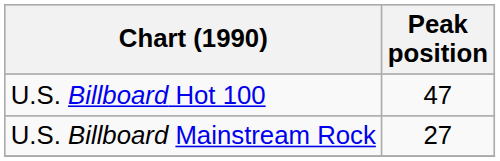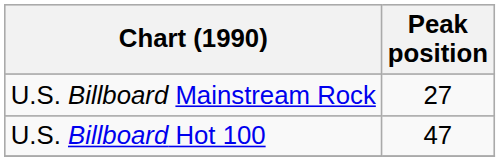 <table class="wikitable">
 <tr>
 <th>Chart (1990)</th>
 <th>Peak<br>position</th>
 </tr>
 <tr>
+<td>U.S. <em>Billboard</em> <a href='#'>Mainstream Rock</a></td>
+<td align="center">27</td>
+</tr>
+<tr>
 <td>U.S. <a href='#'><em>Billboard</em> Hot 100</a></td>
 <td align="center">47</td>
 </tr>
 <tr>
-<td>U.S. <em>Billboard</em> <a href='#'>Mainstream Rock</a></td>
-<td align="center">27</td>
-</tr>
-<tr>
 </tr>
 </table>
